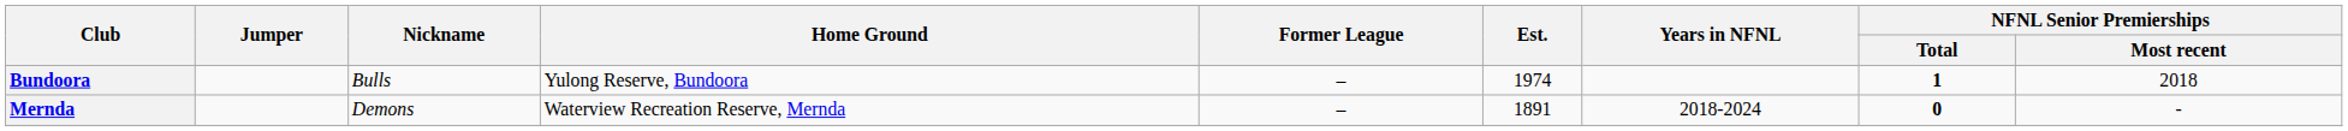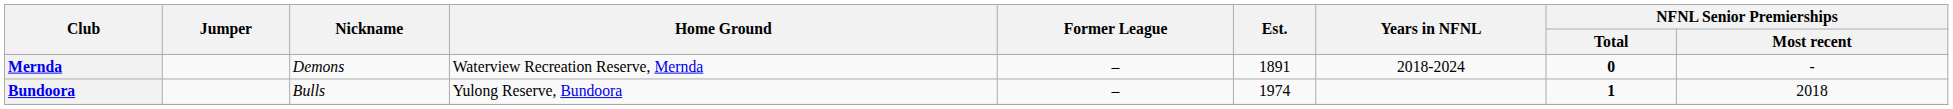 <table class="wikitable sortable" style="text-align:center; width:100%">
 <tr>
 <th rowspan="2">Club</th>
 <th rowspan="2">Jumper</th>
 <th rowspan="2">Nickname</th>
 <th rowspan="2">Home Ground</th>
 <th rowspan="2">Former League</th>
 <th rowspan="2">Est.</th>
 <th rowspan="2">Years in NFNL</th>
 <th colspan="2">NFNL Senior Premierships</th>
 </tr>
 <tr>
 <th>Total</th>
 <th>Most recent</th>
 </tr>
 <tr>
+<th style="text-align:left"><a href='#'>Mernda</a></th>
+<td></td>
+<td align="left"><em>Demons</em></td>
+<td align="left">Waterview Recreation Reserve, <a href='#'>Mernda</a></td>
+<td>–</td>
+<td>1891</td>
+<td>2018-2024</td>
+<td align="center"><strong>0</strong></td>
+<td>-</td>
+</tr>
+<tr>
 <th style="text-align:left"><a href='#'>Bundoora</a></th>
 <td></td>
 <td align="left"><em>Bulls</em></td>
 <td align="left">Yulong Reserve, <a href='#'>Bundoora</a></td>
 <td>–</td>
 <td>1974</td>
 <td></td>
 <td align="center"><strong>1</strong></td>
 <td>2018</td>
 </tr>
 <tr>
-<th style="text-align:left"><a href='#'>Mernda</a></th>
-<td></td>
-<td align="left"><em>Demons</em></td>
-<td align="left">Waterview Recreation Reserve, <a href='#'>Mernda</a></td>
-<td>–</td>
-<td>1891</td>
-<td>2018-2024</td>
-<td align="center"><strong>0</strong></td>
-<td>-</td>
-</tr>
-<tr>
 </tr>
 </table>
